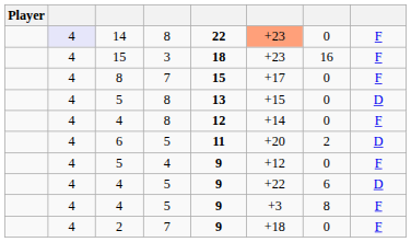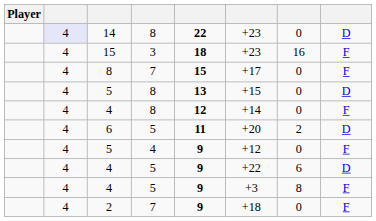 <table class="wikitable sortable" style="text-align:center;">
 <tr>
 <th>Player</th>
 <th width="50px"></th>
 <th width="50px"></th>
 <th width="50px"></th>
 <th width="60px"></th>
 <th width="60px"></th>
 <th width="50px"></th>
 <th width="60px"></th>
 </tr>
 <tr>
 <td align=left> </td>
 <td style="background: lavender;">4</td>
 <td>14</td>
 <td>8</td>
 <td><strong>22</strong></td>
-<td style="background: lightsalmon;">+23</td>
+<td>+23</td>
 <td>0</td>
-<td><a href='#'>F</a></td>
+<td><a href='#'>D</a></td>
 </tr>
 <tr>
 <td align=left> </td>
 <td>4</td>
 <td>15</td>
 <td>3</td>
 <td><strong>18</strong></td>
 <td>+23</td>
 <td>16</td>
 <td><a href='#'>F</a></td>
 </tr>
 <tr>
 <td align=left> </td>
 <td>4</td>
 <td>8</td>
 <td>7</td>
 <td><strong>15</strong></td>
 <td>+17</td>
 <td>0</td>
 <td><a href='#'>F</a></td>
 </tr>
 <tr>
 <td align=left> </td>
 <td>4</td>
 <td>5</td>
 <td>8</td>
 <td><strong>13</strong></td>
 <td>+15</td>
 <td>0</td>
 <td><a href='#'>D</a></td>
 </tr>
 <tr>
 <td align=left> </td>
 <td>4</td>
 <td>4</td>
 <td>8</td>
 <td><strong>12</strong></td>
 <td>+14</td>
 <td>0</td>
 <td><a href='#'>F</a></td>
 </tr>
 <tr>
 <td align=left> </td>
 <td>4</td>
 <td>6</td>
 <td>5</td>
 <td><strong>11</strong></td>
 <td>+20</td>
 <td>2</td>
 <td><a href='#'>D</a></td>
 </tr>
 <tr>
 <td align=left> </td>
 <td>4</td>
 <td>5</td>
 <td>4</td>
 <td><strong>9</strong></td>
 <td>+12</td>
 <td>0</td>
 <td><a href='#'>F</a></td>
 </tr>
 <tr>
 <td align=left> </td>
 <td>4</td>
 <td>4</td>
 <td>5</td>
 <td><strong>9</strong></td>
 <td>+22</td>
 <td>6</td>
 <td><a href='#'>D</a></td>
 </tr>
 <tr>
 <td align=left> </td>
 <td>4</td>
 <td>4</td>
 <td>5</td>
 <td><strong>9</strong></td>
 <td>+3</td>
 <td>8</td>
 <td><a href='#'>F</a></td>
 </tr>
 <tr>
 <td align=left> </td>
 <td>4</td>
 <td>2</td>
 <td>7</td>
 <td><strong>9</strong></td>
 <td>+18</td>
 <td>0</td>
 <td><a href='#'>F</a></td>
 </tr>
 </table>
